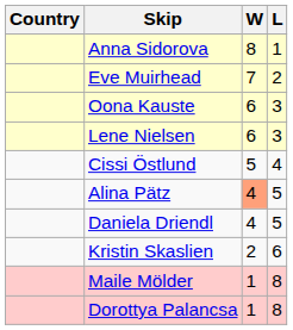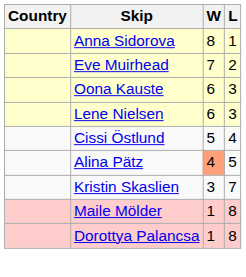 <table class=wikitable>
 <tr>
 <th>Country</th>
 <th>Skip</th>
 <th>W</th>
 <th>L</th>
 </tr>
 <tr bgcolor=#ffffcc>
 <td></td>
 <td><a href='#'>Anna Sidorova</a></td>
 <td>8</td>
 <td>1</td>
 </tr>
 <tr bgcolor=#ffffcc>
 <td></td>
 <td><a href='#'>Eve Muirhead</a></td>
 <td>7</td>
 <td>2</td>
 </tr>
 <tr bgcolor=#ffffcc>
 <td></td>
 <td><a href='#'>Oona Kauste</a></td>
 <td>6</td>
 <td>3</td>
 </tr>
 <tr bgcolor=#ffffcc>
 <td></td>
 <td><a href='#'>Lene Nielsen</a></td>
 <td>6</td>
 <td>3</td>
 </tr>
 <tr>
 <td></td>
 <td><a href='#'>Cissi Östlund</a></td>
 <td>5</td>
 <td>4</td>
 </tr>
 <tr>
 <td></td>
 <td><a href='#'>Alina Pätz</a></td>
 <td style="background: lightsalmon;">4</td>
 <td>5</td>
 </tr>
 <tr>
 <td></td>
-<td><a href='#'>Daniela Driendl</a></td>
-<td>4</td>
-<td>5</td>
-</tr>
-<tr>
-<td></td>
 <td><a href='#'>Kristin Skaslien</a></td>
-<td>2</td>
-<td>6</td>
+<td>3</td>
+<td>7</td>
 </tr>
 <tr bgcolor=#ffcccc>
 <td></td>
 <td><a href='#'>Maile Mölder</a></td>
 <td>1</td>
 <td>8</td>
 </tr>
 <tr bgcolor=#ffcccc>
 <td></td>
 <td><a href='#'>Dorottya Palancsa</a></td>
 <td>1</td>
 <td>8</td>
 </tr>
 </table>
